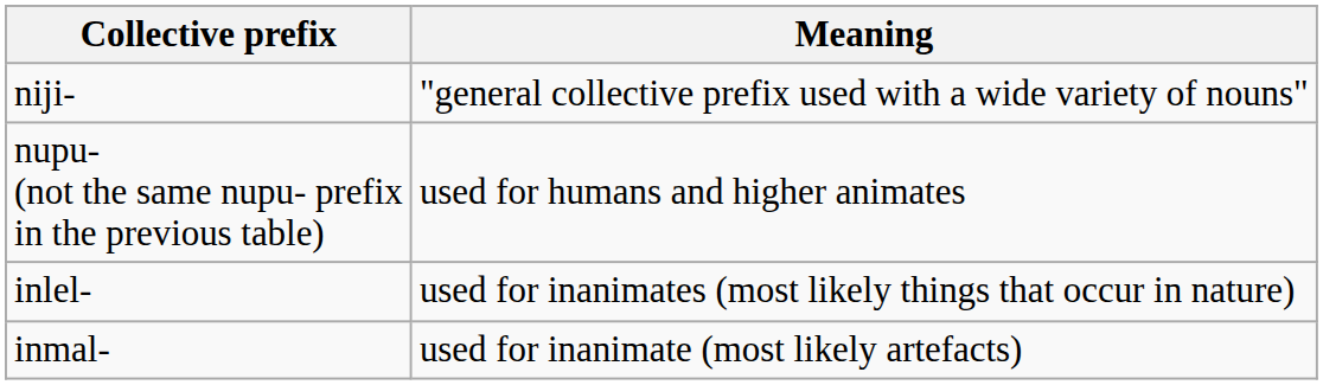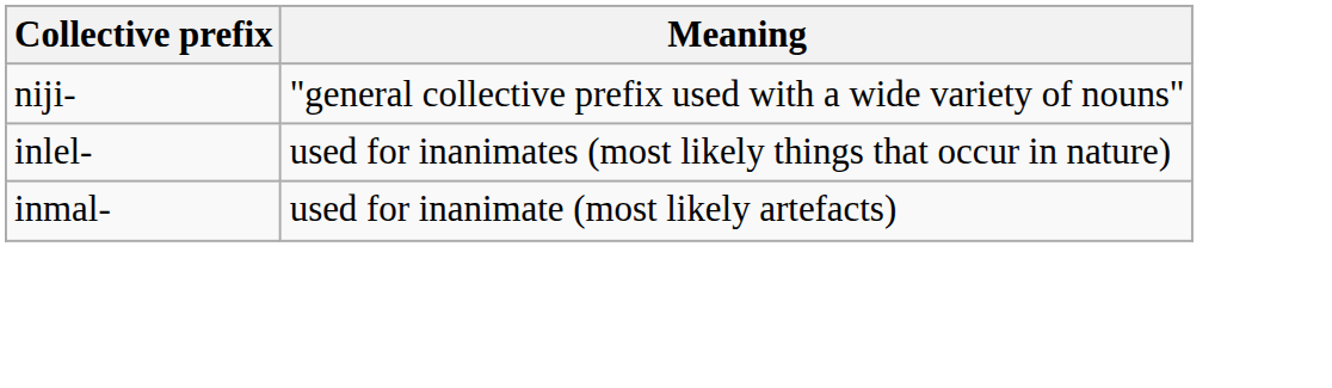 <table class="wikitable">
 <tr>
 <th>Collective prefix</th>
 <th>Meaning</th>
 </tr>
 <tr>
 <td>niji-</td>
 <td>"general collective prefix used with a wide variety of nouns"</td>
 </tr>
 <tr>
-<td>nupu-<br>(not the same nupu- prefix<br>in the previous table)</td>
-<td>used for humans and higher animates</td>
-</tr>
-<tr>
 <td>inlel-</td>
 <td>used for inanimates (most likely things that occur in nature)</td>
 </tr>
 <tr>
 <td>inmal-</td>
 <td>used for inanimate (most likely artefacts)</td>
 </tr>
 </table>
